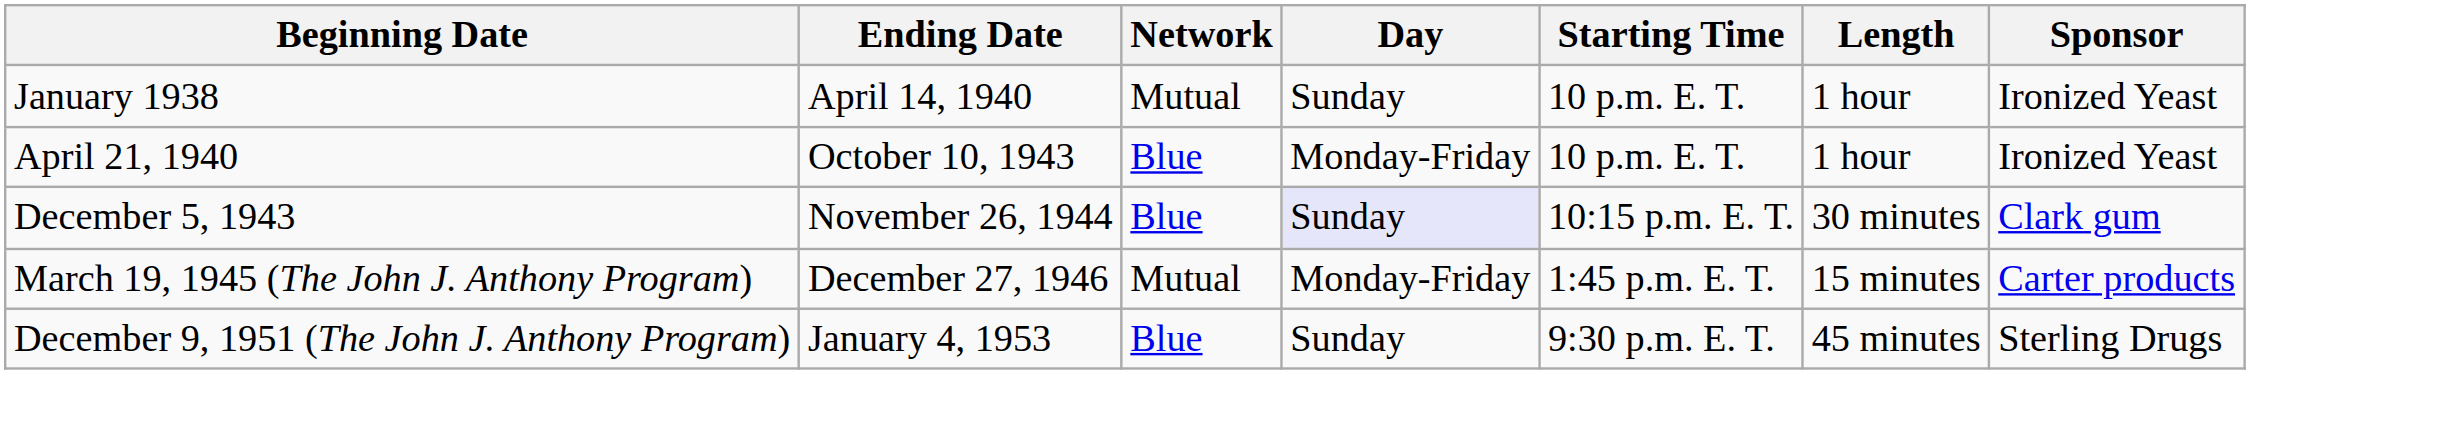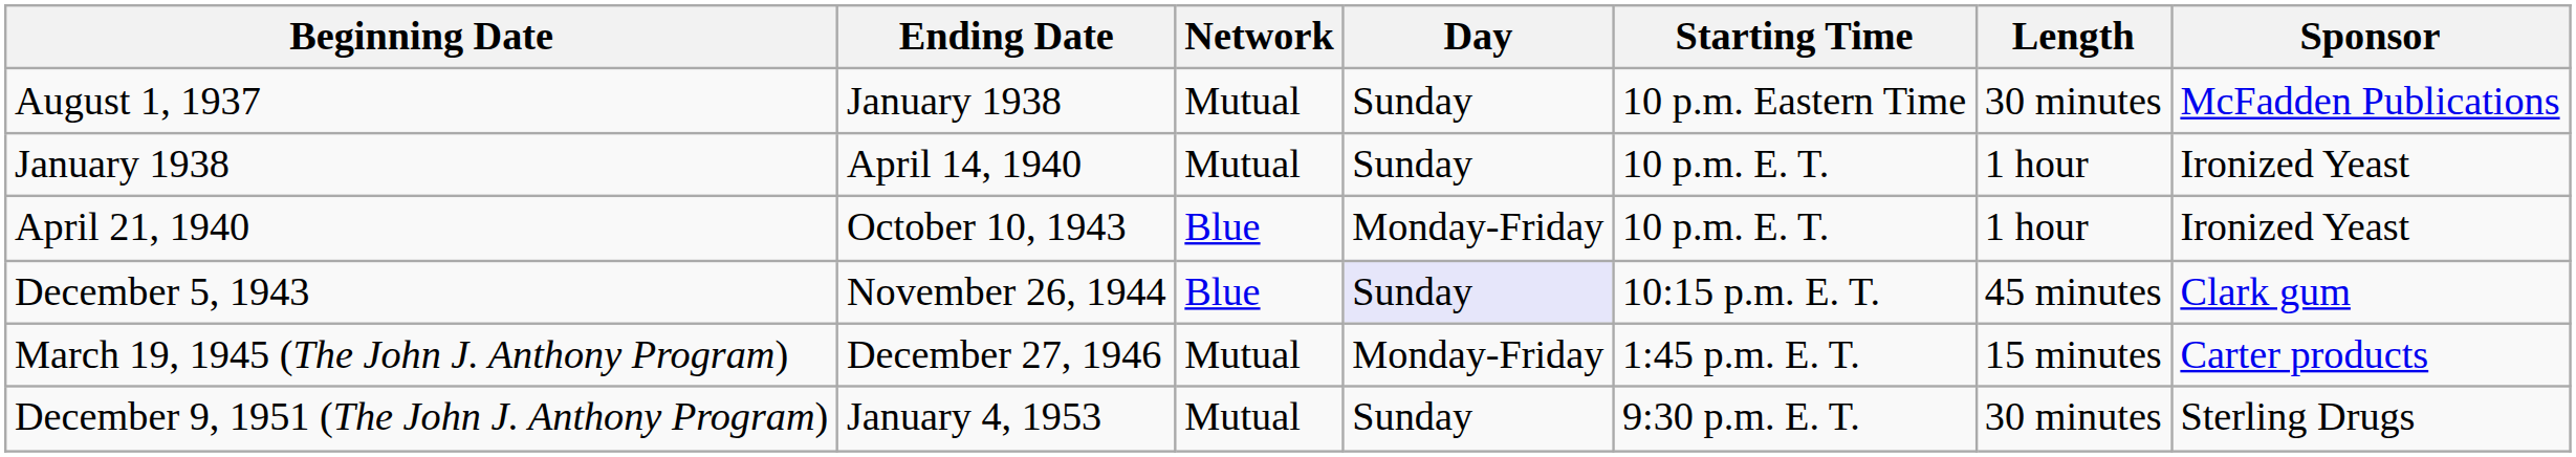 <table class="wikitable">
 <tr>
 <th>Beginning Date</th>
 <th>Ending Date</th>
 <th>Network</th>
 <th>Day</th>
 <th>Starting Time</th>
 <th>Length</th>
 <th>Sponsor</th>
+</tr>
+<tr>
+<td>August 1, 1937</td>
+<td>January 1938</td>
+<td>Mutual</td>
+<td>Sunday</td>
+<td>10 p.m. Eastern Time</td>
+<td>30 minutes</td>
+<td><a href='#'>McFadden Publications</a></td>
 </tr>
 <tr>
 <td>January 1938</td>
 <td>April 14, 1940</td>
 <td>Mutual</td>
 <td>Sunday</td>
 <td>10 p.m. E. T.</td>
 <td>1 hour</td>
 <td>Ironized Yeast</td>
 </tr>
 <tr>
 <td>April 21, 1940</td>
 <td>October 10, 1943</td>
 <td><a href='#'>Blue</a></td>
 <td>Monday-Friday</td>
 <td>10 p.m. E. T.</td>
 <td>1 hour</td>
 <td>Ironized Yeast</td>
 </tr>
 <tr>
 <td>December 5, 1943</td>
 <td>November 26, 1944</td>
 <td><a href='#'>Blue</a></td>
 <td style="background: lavender;">Sunday</td>
 <td>10:15 p.m. E. T.</td>
-<td>30 minutes</td>
+<td>45 minutes</td>
 <td><a href='#'>Clark gum</a></td>
 </tr>
 <tr>
 <td>March 19, 1945 (<em>The John J. Anthony Program</em>)</td>
 <td>December 27, 1946</td>
 <td>Mutual</td>
 <td>Monday-Friday</td>
 <td>1:45 p.m. E. T.</td>
 <td>15 minutes</td>
 <td><a href='#'>Carter products</a></td>
 </tr>
 <tr>
 <td>December 9, 1951 (<em>The John J. Anthony Program</em>)</td>
 <td>January 4, 1953</td>
-<td><a href='#'>Blue</a></td>
+<td>Mutual</td>
 <td>Sunday</td>
 <td>9:30 p.m. E. T.</td>
-<td>45 minutes</td>
+<td>30 minutes</td>
 <td>Sterling Drugs</td>
 </tr>
 </table>
